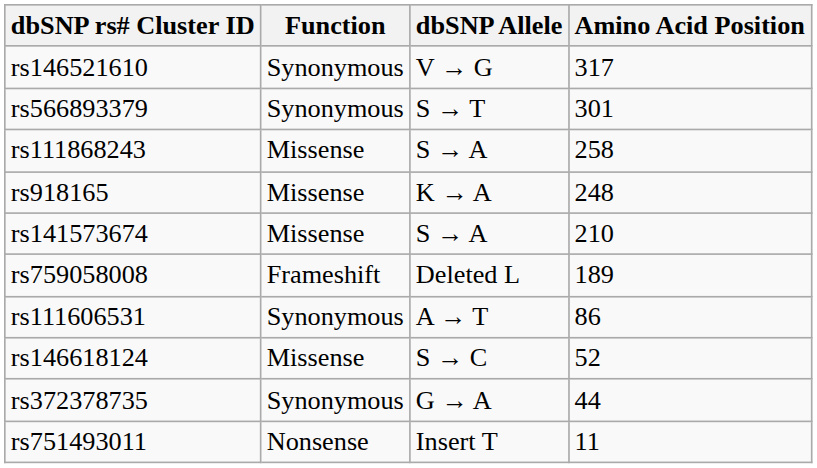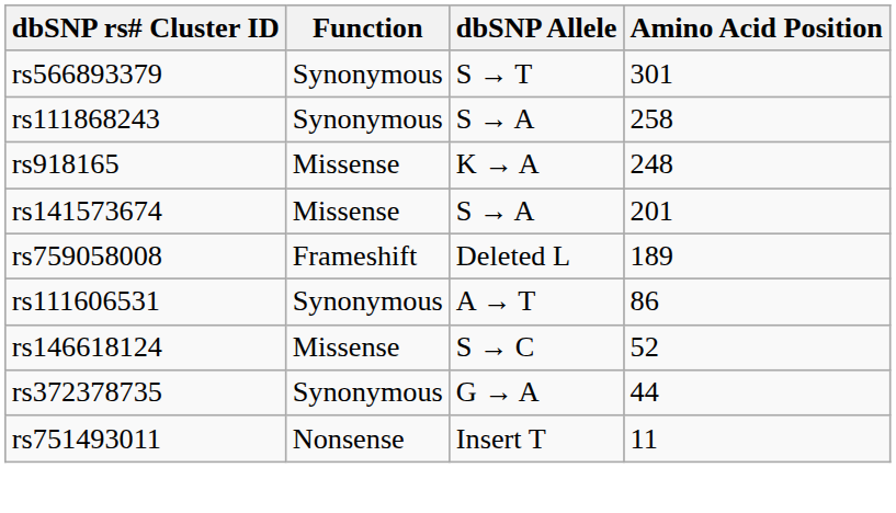 <table class="wikitable">
 <tr>
 <th>dbSNP rs# Cluster ID</th>
 <th>Function</th>
 <th>dbSNP Allele</th>
 <th>Amino Acid Position</th>
-</tr>
-<tr>
-<td>rs146521610</td>
-<td>Synonymous</td>
-<td>V → G</td>
-<td>317</td>
 </tr>
 <tr>
 <td>rs566893379</td>
 <td>Synonymous</td>
 <td>S → T</td>
 <td>301</td>
 </tr>
 <tr>
 <td>rs111868243</td>
-<td>Missense</td>
+<td>Synonymous</td>
 <td>S → A</td>
 <td>258</td>
 </tr>
 <tr>
 <td>rs918165</td>
 <td>Missense</td>
 <td>K → A</td>
 <td>248</td>
 </tr>
 <tr>
 <td>rs141573674</td>
 <td>Missense</td>
 <td>S → A</td>
-<td>210</td>
+<td>201</td>
 </tr>
 <tr>
 <td>rs759058008</td>
 <td>Frameshift</td>
 <td>Deleted L</td>
 <td>189</td>
 </tr>
 <tr>
 <td>rs111606531</td>
 <td>Synonymous</td>
 <td>A → T</td>
 <td>86</td>
 </tr>
 <tr>
 <td>rs146618124</td>
 <td>Missense</td>
 <td>S → C</td>
 <td>52</td>
 </tr>
 <tr>
 <td>rs372378735</td>
 <td>Synonymous</td>
 <td>G → A</td>
 <td>44</td>
 </tr>
 <tr>
 <td>rs751493011</td>
 <td>Nonsense</td>
 <td>Insert T</td>
 <td>11</td>
 </tr>
 </table>
